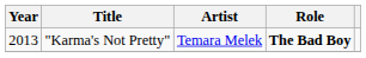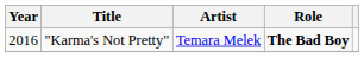 <table class="wikitable sortable">
 <tr>
 <th>Year</th>
 <th>Title</th>
 <th>Artist</th>
 <th>Role</th>
 <th scope="col"></th>
 </tr>
 <tr>
-<td>2013</td>
+<td>2016</td>
 <td>"Karma's Not Pretty"</td>
 <td><a href='#'>Temara Melek</a></td>
 <td><strong>The Bad Boy</strong></td>
 <td></td>
 </tr>
 <tr>
 </tr>
 </table>
